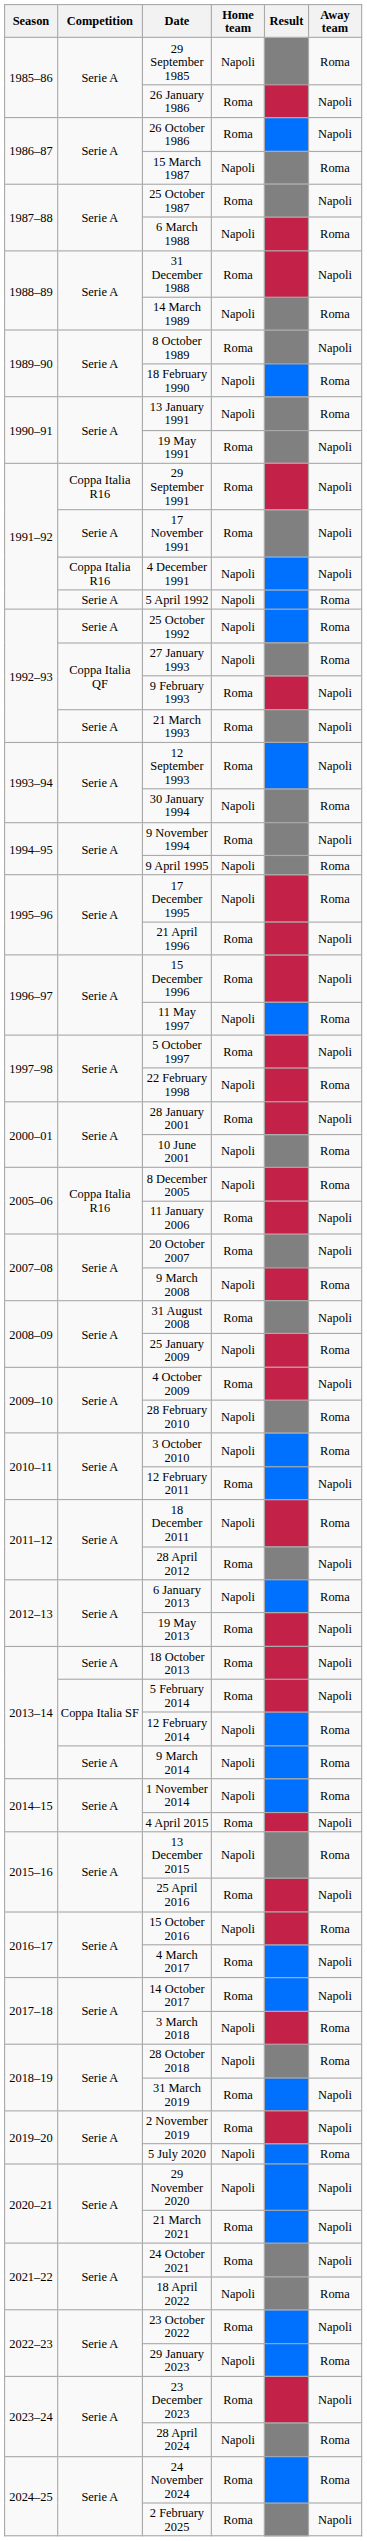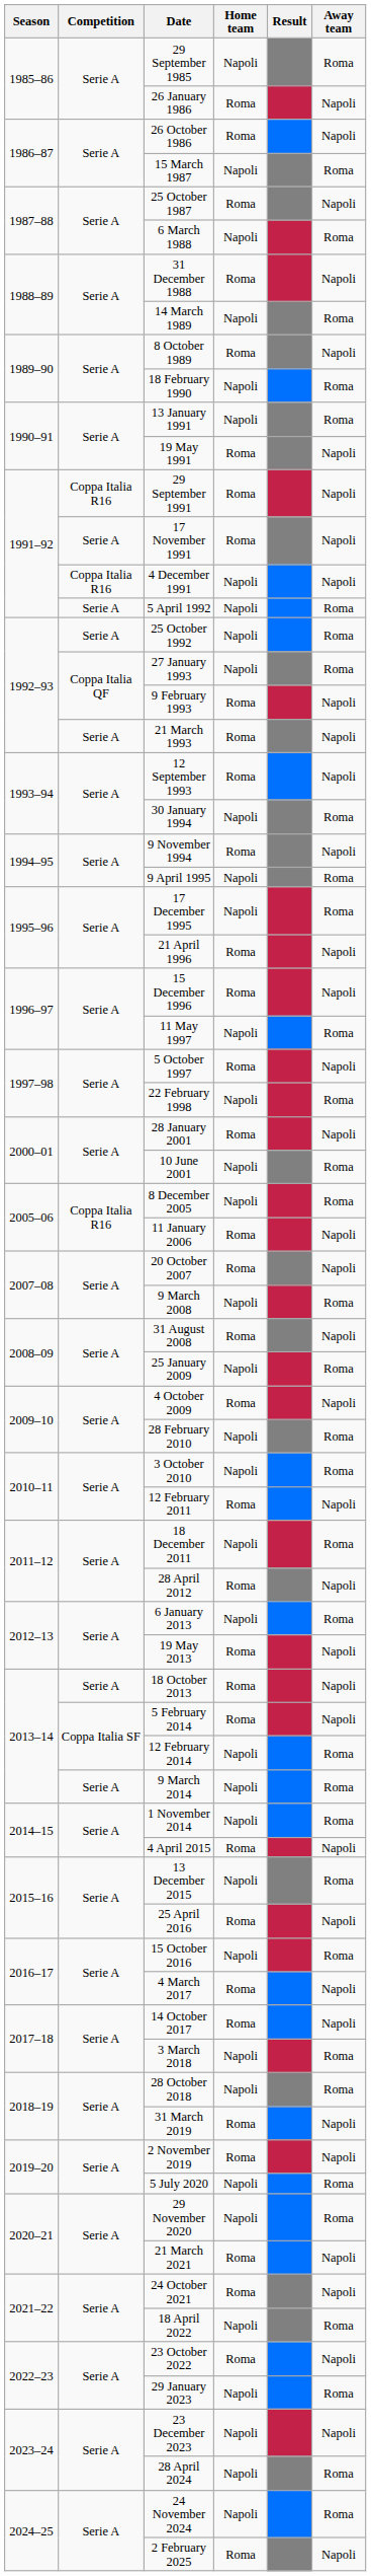 <table class="wikitable" style="text-align: center; width:20%; font-size: 11px">
 <tr>
 <th rowspan=1 width=12%>Season</th>
 <th rowspan=1 width=15%>Competition</th>
 <th rowspan=1 width=12%>Date</th>
 <th rowspan=1 width=12%>Home team</th>
 <th rowspan=1 width=5%>Result</th>
 <th rowspan=1 width=12%>Away team</th>
 </tr>
 <tr>
 <td rowspan=2>1985–86</td>
 <td rowspan=2>Serie A</td>
 <td>29 September 1985</td>
 <td>Napoli</td>
 <td bgcolor=808080></td>
 <td>Roma</td>
 </tr>
 <tr>
 <td>26 January 1986</td>
 <td>Roma</td>
 <td bgcolor=C32148></td>
 <td>Napoli</td>
 </tr>
 <tr>
 <td rowspan=2>1986–87</td>
 <td rowspan=2>Serie A</td>
 <td>26 October 1986</td>
 <td>Roma</td>
 <td bgcolor=0070FF></td>
 <td>Napoli</td>
 </tr>
 <tr>
 <td>15 March 1987</td>
 <td>Napoli</td>
 <td bgcolor=808080></td>
 <td>Roma</td>
 </tr>
 <tr>
 <td rowspan=2>1987–88</td>
 <td rowspan=2>Serie A</td>
 <td>25 October 1987</td>
 <td>Roma</td>
 <td bgcolor=808080></td>
 <td>Napoli</td>
 </tr>
 <tr>
 <td>6 March 1988</td>
 <td>Napoli</td>
 <td bgcolor=C32148></td>
 <td>Roma</td>
 </tr>
 <tr>
 <td rowspan=2>1988–89</td>
 <td rowspan=2>Serie A</td>
 <td>31 December 1988</td>
 <td>Roma</td>
 <td bgcolor=C32148></td>
 <td>Napoli</td>
 </tr>
 <tr>
 <td>14 March 1989</td>
 <td>Napoli</td>
 <td bgcolor=808080></td>
 <td>Roma</td>
 </tr>
 <tr>
 <td rowspan=2>1989–90</td>
 <td rowspan=2>Serie A</td>
 <td>8 October 1989</td>
 <td>Roma</td>
 <td bgcolor=808080></td>
 <td>Napoli</td>
 </tr>
 <tr>
 <td>18 February 1990</td>
 <td>Napoli</td>
 <td bgcolor=0070FF></td>
 <td>Roma</td>
 </tr>
 <tr>
 <td rowspan=2>1990–91</td>
 <td rowspan=2>Serie A</td>
 <td>13 January 1991</td>
 <td>Napoli</td>
 <td bgcolor=808080></td>
 <td>Roma</td>
 </tr>
 <tr>
 <td>19 May 1991</td>
 <td>Roma</td>
 <td bgcolor=808080></td>
 <td>Napoli</td>
 </tr>
 <tr>
 <td rowspan=4>1991–92</td>
 <td>Coppa Italia R16</td>
 <td>29 September 1991</td>
 <td>Roma</td>
 <td bgcolor=C32148></td>
 <td>Napoli</td>
 </tr>
 <tr>
 <td>Serie A</td>
 <td>17 November 1991</td>
 <td>Roma</td>
 <td bgcolor=808080></td>
 <td>Napoli</td>
 </tr>
 <tr>
 <td>Coppa Italia R16</td>
 <td>4 December 1991</td>
 <td>Napoli</td>
 <td bgcolor=0070FF></td>
 <td>Napoli</td>
 </tr>
 <tr>
 <td>Serie A</td>
 <td>5 April 1992</td>
 <td>Napoli</td>
 <td bgcolor=0070FF></td>
 <td>Roma</td>
 </tr>
 <tr>
 <td rowspan=4>1992–93</td>
 <td>Serie A</td>
 <td>25 October 1992</td>
 <td>Napoli</td>
 <td bgcolor=0070FF></td>
 <td>Roma</td>
 </tr>
 <tr>
 <td rowspan=2>Coppa Italia QF</td>
 <td>27 January 1993</td>
 <td>Napoli</td>
 <td bgcolor=808080></td>
 <td>Roma</td>
 </tr>
 <tr>
 <td>9 February 1993</td>
 <td>Roma</td>
 <td bgcolor=C32148></td>
 <td>Napoli</td>
 </tr>
 <tr>
 <td>Serie A</td>
 <td>21 March 1993</td>
 <td>Roma</td>
 <td bgcolor=808080></td>
 <td>Napoli</td>
 </tr>
 <tr>
 <td rowspan=2>1993–94</td>
 <td rowspan=2>Serie A</td>
 <td>12 September 1993</td>
 <td>Roma</td>
 <td bgcolor=0070FF></td>
 <td>Napoli</td>
 </tr>
 <tr>
 <td>30 January 1994</td>
 <td>Napoli</td>
 <td bgcolor=808080></td>
 <td>Roma</td>
 </tr>
 <tr>
 <td rowspan=2>1994–95</td>
 <td rowspan=2>Serie A</td>
 <td>9 November 1994</td>
 <td>Roma</td>
 <td bgcolor=808080></td>
 <td>Napoli</td>
 </tr>
 <tr>
 <td>9 April 1995</td>
 <td>Napoli</td>
 <td bgcolor=808080></td>
 <td>Roma</td>
 </tr>
 <tr>
 <td rowspan=2>1995–96</td>
 <td rowspan=2>Serie A</td>
 <td>17 December 1995</td>
 <td>Napoli</td>
 <td bgcolor=C32148></td>
 <td>Roma</td>
 </tr>
 <tr>
 <td>21 April 1996</td>
 <td>Roma</td>
 <td bgcolor=C32148></td>
 <td>Napoli</td>
 </tr>
 <tr>
 <td rowspan=2>1996–97</td>
 <td rowspan=2>Serie A</td>
 <td>15 December 1996</td>
 <td>Roma</td>
 <td bgcolor=C32148></td>
 <td>Napoli</td>
 </tr>
 <tr>
 <td>11 May 1997</td>
 <td>Napoli</td>
 <td bgcolor=0070FF></td>
 <td>Roma</td>
 </tr>
 <tr>
 <td rowspan=2>1997–98</td>
 <td rowspan=2>Serie A</td>
 <td>5 October 1997</td>
 <td>Roma</td>
 <td bgcolor=C32148></td>
 <td>Napoli</td>
 </tr>
 <tr>
 <td>22 February 1998</td>
 <td>Napoli</td>
 <td bgcolor=C32148></td>
 <td>Roma</td>
 </tr>
 <tr>
 <td rowspan=2>2000–01</td>
 <td rowspan=2>Serie A</td>
 <td>28 January 2001</td>
 <td>Roma</td>
 <td bgcolor=C32148></td>
 <td>Napoli</td>
 </tr>
 <tr>
 <td>10 June 2001</td>
 <td>Napoli</td>
 <td bgcolor=808080></td>
 <td>Roma</td>
 </tr>
 <tr>
 <td rowspan=2>2005–06</td>
 <td rowspan=2>Coppa Italia R16</td>
 <td>8 December 2005</td>
 <td>Napoli</td>
 <td bgcolor=C32148></td>
 <td>Roma</td>
 </tr>
 <tr>
 <td>11 January 2006</td>
 <td>Roma</td>
 <td bgcolor=C32148></td>
 <td>Napoli</td>
 </tr>
 <tr>
 <td rowspan=2>2007–08</td>
 <td rowspan=2>Serie A</td>
 <td>20 October 2007</td>
 <td>Roma</td>
 <td bgcolor=808080></td>
 <td>Napoli</td>
 </tr>
 <tr>
 <td>9 March 2008</td>
 <td>Napoli</td>
 <td bgcolor=C32148></td>
 <td>Roma</td>
 </tr>
 <tr>
 <td rowspan=2>2008–09</td>
 <td rowspan=2>Serie A</td>
 <td>31 August 2008</td>
 <td>Roma</td>
 <td bgcolor=808080></td>
 <td>Napoli</td>
 </tr>
 <tr>
 <td>25 January 2009</td>
 <td>Napoli</td>
 <td bgcolor=C32148></td>
 <td>Roma</td>
 </tr>
 <tr>
 <td rowspan=2>2009–10</td>
 <td rowspan=2>Serie A</td>
 <td>4 October 2009</td>
 <td>Roma</td>
 <td bgcolor=C32148></td>
 <td>Napoli</td>
 </tr>
 <tr>
 <td>28 February 2010</td>
 <td>Napoli</td>
 <td bgcolor=808080></td>
 <td>Roma</td>
 </tr>
 <tr>
 <td rowspan=2>2010–11</td>
 <td rowspan=2>Serie A</td>
 <td>3 October 2010</td>
 <td>Napoli</td>
 <td bgcolor=0070FF></td>
 <td>Roma</td>
 </tr>
 <tr>
 <td>12 February 2011</td>
 <td>Roma</td>
 <td bgcolor=0070FF></td>
 <td>Napoli</td>
 </tr>
 <tr>
 <td rowspan=2>2011–12</td>
 <td rowspan=2>Serie A</td>
 <td>18 December 2011</td>
 <td>Napoli</td>
 <td bgcolor=C32148></td>
 <td>Roma</td>
 </tr>
 <tr>
 <td>28 April 2012</td>
 <td>Roma</td>
 <td bgcolor=808080></td>
 <td>Napoli</td>
 </tr>
 <tr>
 <td rowspan=2>2012–13</td>
 <td rowspan=2>Serie A</td>
 <td>6 January 2013</td>
 <td>Napoli</td>
 <td bgcolor=0070FF></td>
 <td>Roma</td>
 </tr>
 <tr>
 <td>19 May 2013</td>
 <td>Roma</td>
 <td bgcolor=C32148></td>
 <td>Napoli</td>
 </tr>
 <tr>
 <td rowspan=4>2013–14</td>
 <td>Serie A</td>
 <td>18 October 2013</td>
 <td>Roma</td>
 <td bgcolor=C32148></td>
 <td>Napoli</td>
 </tr>
 <tr>
 <td rowspan=2>Coppa Italia SF</td>
 <td>5 February 2014</td>
 <td>Roma</td>
 <td bgcolor=C32148></td>
 <td>Napoli</td>
 </tr>
 <tr>
 <td>12 February 2014</td>
 <td>Napoli</td>
 <td bgcolor=0070FF></td>
 <td>Roma</td>
 </tr>
 <tr>
 <td>Serie A</td>
 <td>9 March 2014</td>
 <td>Napoli</td>
 <td bgcolor=0070FF></td>
 <td>Roma</td>
 </tr>
 <tr>
 <td rowspan=2>2014–15</td>
 <td rowspan=2>Serie A</td>
 <td>1 November 2014</td>
 <td>Napoli</td>
 <td bgcolor=0070FF></td>
 <td>Roma</td>
 </tr>
 <tr>
 <td>4 April 2015</td>
 <td>Roma</td>
 <td bgcolor=C32148></td>
 <td>Napoli</td>
 </tr>
 <tr>
 <td rowspan=2>2015–16</td>
 <td rowspan=2>Serie A</td>
 <td>13 December 2015</td>
 <td>Napoli</td>
 <td bgcolor=808080></td>
 <td>Roma</td>
 </tr>
 <tr>
 <td>25 April 2016</td>
 <td>Roma</td>
 <td bgcolor=C32148></td>
 <td>Napoli</td>
 </tr>
 <tr>
 <td rowspan=2>2016–17</td>
 <td rowspan=2>Serie A</td>
 <td>15 October 2016</td>
 <td>Napoli</td>
 <td bgcolor=C32148></td>
 <td>Roma</td>
 </tr>
 <tr>
 <td>4 March 2017</td>
 <td>Roma</td>
 <td bgcolor=0070FF></td>
 <td>Napoli</td>
 </tr>
 <tr>
 <td rowspan=2>2017–18</td>
 <td rowspan=2>Serie A</td>
 <td>14 October 2017</td>
 <td>Roma</td>
 <td bgcolor=0070FF></td>
 <td>Napoli</td>
 </tr>
 <tr>
 <td>3 March 2018</td>
 <td>Napoli</td>
 <td bgcolor=C32148></td>
 <td>Roma</td>
 </tr>
 <tr>
 <td rowspan=2>2018–19</td>
 <td rowspan=2>Serie A</td>
 <td>28 October 2018</td>
 <td>Napoli</td>
 <td bgcolor=808080></td>
 <td>Roma</td>
 </tr>
 <tr>
 <td>31 March 2019</td>
 <td>Roma</td>
 <td bgcolor=0070FF></td>
 <td>Napoli</td>
 </tr>
 <tr>
 <td rowspan=2>2019–20</td>
 <td rowspan=2>Serie A</td>
 <td>2 November 2019</td>
 <td>Roma</td>
 <td bgcolor=C32148></td>
 <td>Napoli</td>
 </tr>
 <tr>
 <td>5 July 2020</td>
 <td>Napoli</td>
 <td bgcolor=0070FF></td>
 <td>Roma</td>
 </tr>
 <tr>
 <td rowspan=2>2020–21</td>
 <td rowspan=2>Serie A</td>
 <td>29 November 2020</td>
 <td>Napoli</td>
 <td bgcolor=0070FF></td>
-<td>Napoli</td>
+<td>Roma</td>
 </tr>
 <tr>
 <td>21 March 2021</td>
 <td>Roma</td>
 <td bgcolor=0070FF></td>
 <td>Napoli</td>
 </tr>
 <tr>
 <td rowspan=2>2021–22</td>
 <td rowspan=2>Serie A</td>
 <td>24 October 2021</td>
 <td>Roma</td>
 <td bgcolor=808080></td>
 <td>Napoli</td>
 </tr>
 <tr>
 <td>18 April 2022</td>
 <td>Napoli</td>
 <td bgcolor=808080></td>
 <td>Roma</td>
 </tr>
 <tr>
 <td rowspan=2>2022–23</td>
 <td rowspan=2>Serie A</td>
 <td>23 October 2022</td>
 <td>Roma</td>
 <td bgcolor=0070FF></td>
 <td>Napoli</td>
 </tr>
 <tr>
 <td>29 January 2023</td>
 <td>Napoli</td>
 <td bgcolor=0070FF></td>
 <td>Roma</td>
 </tr>
 <tr>
 <td rowspan=2>2023–24</td>
 <td rowspan=2>Serie A</td>
 <td>23 December 2023</td>
-<td>Roma</td>
+<td>Napoli</td>
 <td bgcolor=C32148></td>
 <td>Napoli</td>
 </tr>
 <tr>
 <td>28 April 2024</td>
 <td>Napoli</td>
 <td bgcolor=808080></td>
 <td>Roma</td>
 </tr>
 <tr>
 <td rowspan=2>2024–25</td>
 <td rowspan=2>Serie A</td>
 <td>24 November 2024</td>
-<td>Roma</td>
+<td>Napoli</td>
 <td bgcolor=0070FF></td>
 <td>Roma</td>
 </tr>
 <tr>
 <td>2 February 2025</td>
 <td>Roma</td>
 <td bgcolor=808080></td>
 <td>Napoli</td>
 </tr>
 </table>
